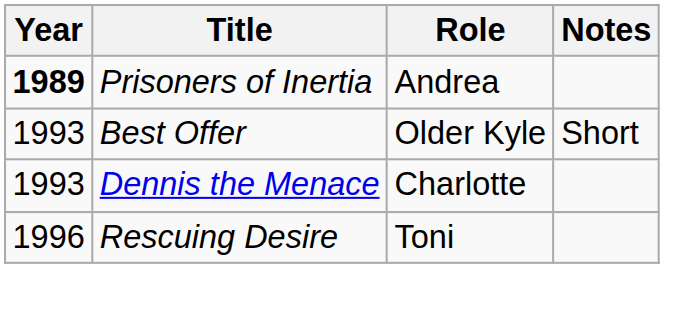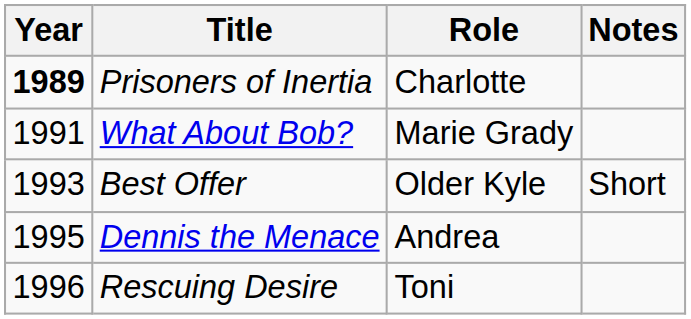 <table class="wikitable">
 <tr>
 <th>Year</th>
 <th>Title</th>
 <th>Role</th>
 <th>Notes</th>
 </tr>
 <tr>
 <td><strong>1989</strong></td>
 <td><em>Prisoners of Inertia</em></td>
-<td>Andrea</td>
+<td>Charlotte</td>
+<td></td>
+</tr>
+<tr>
+<td>1991</td>
+<td><em><a href='#'>What About Bob?</a></em></td>
+<td>Marie Grady</td>
 <td></td>
 </tr>
 <tr>
 <td>1993</td>
 <td><em>Best Offer</em></td>
 <td>Older Kyle </td>
 <td>Short</td>
 </tr>
 <tr>
-<td>1993</td>
+<td>1995</td>
 <td><em><a href='#'>Dennis the Menace</a></em></td>
-<td>Charlotte</td>
+<td>Andrea</td>
 <td></td>
 </tr>
 <tr>
 <td>1996</td>
 <td><em>Rescuing Desire</em></td>
 <td>Toni</td>
 <td></td>
 </tr>
 </table>
